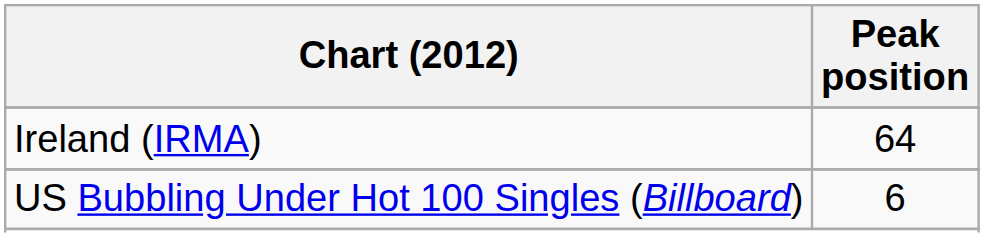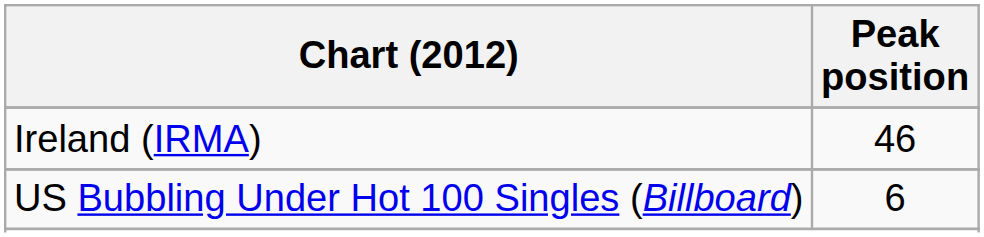 <table class="wikitable sortable">
 <tr>
 <th>Chart (2012)</th>
 <th>Peak<br>position</th>
 </tr>
 <tr>
 </tr>
 <tr>
 <td>Ireland (<a href='#'>IRMA</a>)</td>
-<td style="text-align:center;">64</td>
+<td style="text-align:center;">46</td>
 </tr>
 <tr>
 </tr>
 <tr>
 <td>US <a href='#'>Bubbling Under Hot 100 Singles</a> (<em><a href='#'>Billboard</a></em>)</td>
 <td align="center">6</td>
 </tr>
 <tr>
 </tr>
 <tr>
 </tr>
 </table>
